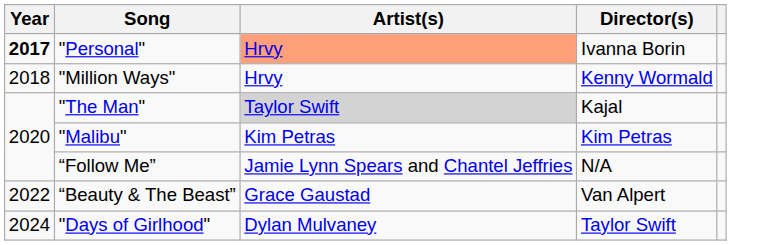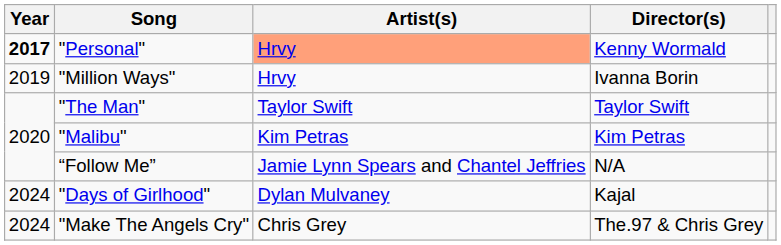 <table class="wikitable unsortable">
 <tr>
 <th>Year</th>
 <th>Song</th>
 <th>Artist(s)</th>
 <th>Director(s)</th>
 <th></th>
 </tr>
 <tr>
 <td><strong>2017</strong></td>
 <td>"<a href='#'>Personal</a>"</td>
 <td style="background: lightsalmon;"><a href='#'>Hrvy</a></td>
-<td>Ivanna Borin</td>
+<td><a href='#'>Kenny Wormald</a></td>
 <td></td>
 </tr>
 <tr>
-<td>2018</td>
+<td>2019</td>
 <td>"Million Ways"</td>
 <td><a href='#'>Hrvy</a></td>
-<td><a href='#'>Kenny Wormald</a></td>
+<td>Ivanna Borin</td>
 <td></td>
 </tr>
 <tr>
 <td rowspan="3">2020</td>
 <td>"<a href='#'>The Man</a>"</td>
-<td style="background: lightgrey;"><a href='#'>Taylor Swift</a></td>
-<td>Kajal</td>
+<td><a href='#'>Taylor Swift</a></td>
+<td><a href='#'>Taylor Swift</a></td>
 <td></td>
 </tr>
 <tr>
 <td>"<a href='#'>Malibu</a>" </td>
 <td><a href='#'>Kim Petras</a></td>
 <td><a href='#'>Kim Petras</a></td>
 <td></td>
 </tr>
 <tr>
 <td>“Follow Me”</td>
 <td><a href='#'>Jamie Lynn Spears</a> and <a href='#'>Chantel Jeffries</a></td>
 <td>N/A</td>
 <td></td>
 </tr>
 <tr>
-<td>2022</td>
-<td>“Beauty & The Beast”</td>
-<td><a href='#'>Grace Gaustad</a></td>
-<td>Van Alpert</td>
+<td>2024</td>
+<td>"<a href='#'>Days of Girlhood</a>"</td>
+<td><a href='#'>Dylan Mulvaney</a></td>
+<td>Kajal</td>
 <td></td>
 </tr>
 <tr>
 <td>2024</td>
-<td>"<a href='#'>Days of Girlhood</a>"</td>
-<td><a href='#'>Dylan Mulvaney</a></td>
-<td><a href='#'>Taylor Swift</a></td>
+<td>"Make The Angels Cry"</td>
+<td>Chris Grey</td>
+<td>The.97 & Chris Grey</td>
 <td></td>
 </tr>
 </table>
